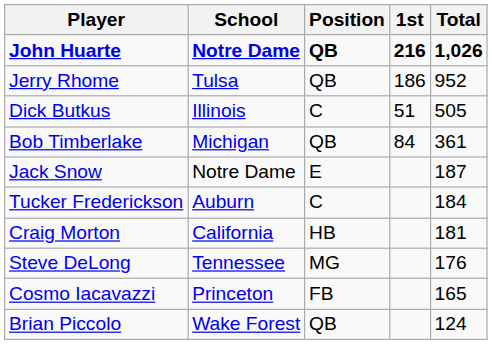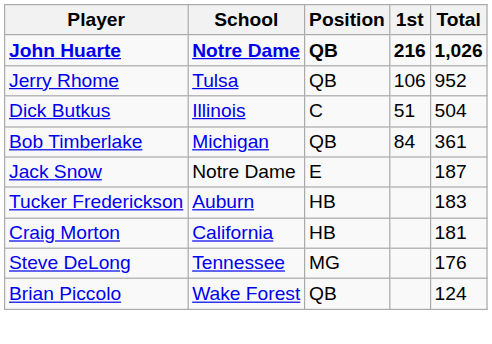 <table class="wikitable">
 <tr>
 <th>Player</th>
 <th>School</th>
 <th>Position</th>
 <th>1st</th>
 <th>Total</th>
 </tr>
 <tr>
 <td><strong><a href='#'>John Huarte</a></strong></td>
 <td><strong><a href='#'>Notre Dame</a></strong></td>
 <td><strong>QB</strong></td>
 <td><strong>216</strong></td>
 <td><strong>1,026</strong></td>
 </tr>
 <tr>
 <td><a href='#'>Jerry Rhome</a></td>
 <td><a href='#'>Tulsa</a></td>
 <td>QB</td>
-<td>186</td>
+<td>106</td>
 <td>952</td>
 </tr>
 <tr>
 <td><a href='#'>Dick Butkus</a></td>
 <td><a href='#'>Illinois</a></td>
 <td>C</td>
 <td>51</td>
-<td>505</td>
+<td>504</td>
 </tr>
 <tr>
 <td><a href='#'>Bob Timberlake</a></td>
 <td><a href='#'>Michigan</a></td>
 <td>QB</td>
 <td>84</td>
 <td>361</td>
 </tr>
 <tr>
 <td><a href='#'>Jack Snow</a></td>
 <td>Notre Dame</td>
 <td>E</td>
 <td></td>
 <td>187</td>
 </tr>
 <tr>
 <td><a href='#'>Tucker Frederickson</a></td>
 <td><a href='#'>Auburn</a></td>
-<td>C</td>
+<td>HB</td>
 <td></td>
-<td>184</td>
+<td>183</td>
 </tr>
 <tr>
 <td><a href='#'>Craig Morton</a></td>
 <td><a href='#'>California</a></td>
 <td>HB</td>
 <td></td>
 <td>181</td>
 </tr>
 <tr>
 <td><a href='#'>Steve DeLong</a></td>
 <td><a href='#'>Tennessee</a></td>
 <td>MG</td>
 <td></td>
 <td>176</td>
 </tr>
 <tr>
-<td><a href='#'>Cosmo Iacavazzi</a></td>
-<td><a href='#'>Princeton</a></td>
-<td>FB</td>
-<td></td>
-<td>165</td>
-</tr>
-<tr>
 <td><a href='#'>Brian Piccolo</a></td>
 <td><a href='#'>Wake Forest</a></td>
 <td>QB</td>
 <td></td>
 <td>124</td>
 </tr>
 </table>
